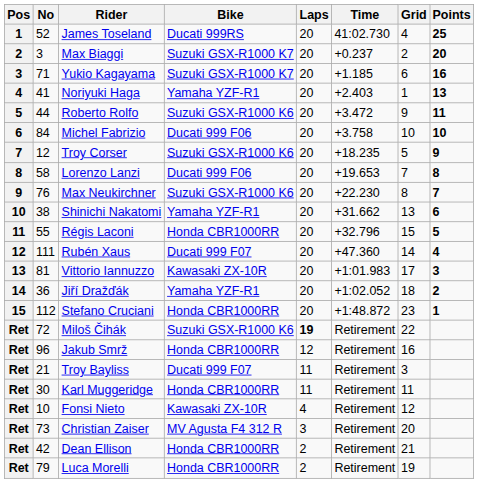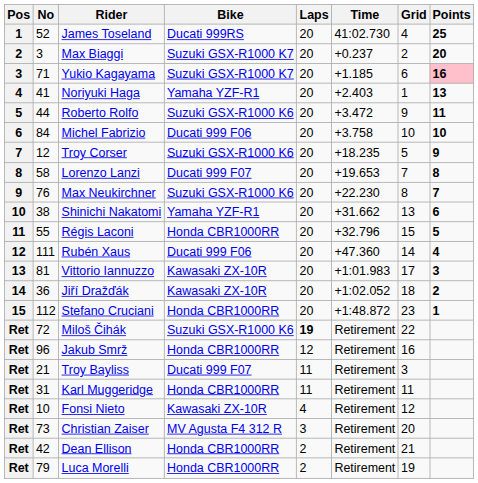 <table class="wikitable" style="font-size: 95%;">
 <tr>
 <th>Pos</th>
 <th>No</th>
 <th>Rider</th>
 <th>Bike</th>
 <th>Laps</th>
 <th>Time</th>
 <th>Grid</th>
 <th>Points</th>
 </tr>
 <tr>
 <th>1</th>
 <td>52</td>
 <td> <a href='#'>James Toseland</a></td>
 <td><a href='#'>Ducati 999RS</a></td>
 <td>20</td>
 <td>41:02.730</td>
 <td>4</td>
 <td><strong>25</strong></td>
 </tr>
 <tr>
 <th>2</th>
 <td>3</td>
 <td> <a href='#'>Max Biaggi</a></td>
 <td><a href='#'>Suzuki GSX-R1000 K7</a></td>
 <td>20</td>
 <td>+0.237</td>
 <td>2</td>
 <td><strong>20</strong></td>
 </tr>
 <tr>
 <th>3</th>
 <td>71</td>
 <td> <a href='#'>Yukio Kagayama</a></td>
 <td><a href='#'>Suzuki GSX-R1000 K7</a></td>
 <td>20</td>
 <td>+1.185</td>
 <td>6</td>
-<td><strong>16</strong></td>
+<td style="background: pink;"><strong>16</strong></td>
 </tr>
 <tr>
 <th>4</th>
 <td>41</td>
 <td> <a href='#'>Noriyuki Haga</a></td>
 <td><a href='#'>Yamaha YZF-R1</a></td>
 <td>20</td>
 <td>+2.403</td>
 <td>1</td>
 <td><strong>13</strong></td>
 </tr>
 <tr>
 <th>5</th>
 <td>44</td>
 <td> <a href='#'>Roberto Rolfo</a></td>
 <td><a href='#'>Suzuki GSX-R1000 K6</a></td>
 <td>20</td>
 <td>+3.472</td>
 <td>9</td>
 <td><strong>11</strong></td>
 </tr>
 <tr>
 <th>6</th>
 <td>84</td>
 <td> <a href='#'>Michel Fabrizio</a></td>
 <td><a href='#'>Ducati 999 F06</a></td>
 <td>20</td>
 <td>+3.758</td>
 <td>10</td>
 <td><strong>10</strong></td>
 </tr>
 <tr>
 <th>7</th>
 <td>12</td>
 <td> <a href='#'>Troy Corser</a></td>
 <td><a href='#'>Suzuki GSX-R1000 K6</a></td>
 <td>20</td>
 <td>+18.235</td>
 <td>5</td>
 <td><strong>9</strong></td>
 </tr>
 <tr>
 <th>8</th>
 <td>58</td>
 <td> <a href='#'>Lorenzo Lanzi</a></td>
-<td><a href='#'>Ducati 999 F06</a></td>
+<td><a href='#'>Ducati 999 F07</a></td>
 <td>20</td>
 <td>+19.653</td>
 <td>7</td>
 <td><strong>8</strong></td>
 </tr>
 <tr>
 <th>9</th>
 <td>76</td>
 <td> <a href='#'>Max Neukirchner</a></td>
 <td><a href='#'>Suzuki GSX-R1000 K6</a></td>
 <td>20</td>
 <td>+22.230</td>
 <td>8</td>
 <td><strong>7</strong></td>
 </tr>
 <tr>
 <th>10</th>
 <td>38</td>
 <td> <a href='#'>Shinichi Nakatomi</a></td>
 <td><a href='#'>Yamaha YZF-R1</a></td>
 <td>20</td>
 <td>+31.662</td>
 <td>13</td>
 <td><strong>6</strong></td>
 </tr>
 <tr>
 <th>11</th>
 <td>55</td>
 <td> <a href='#'>Régis Laconi</a></td>
 <td><a href='#'>Honda CBR1000RR</a></td>
 <td>20</td>
 <td>+32.796</td>
 <td>15</td>
 <td><strong>5</strong></td>
 </tr>
 <tr>
 <th>12</th>
 <td>111</td>
 <td> <a href='#'>Rubén Xaus</a></td>
-<td><a href='#'>Ducati 999 F07</a></td>
+<td><a href='#'>Ducati 999 F06</a></td>
 <td>20</td>
 <td>+47.360</td>
 <td>14</td>
 <td><strong>4</strong></td>
 </tr>
 <tr>
 <th>13</th>
 <td>81</td>
 <td> <a href='#'>Vittorio Iannuzzo</a></td>
 <td><a href='#'>Kawasaki ZX-10R</a></td>
 <td>20</td>
 <td>+1:01.983</td>
 <td>17</td>
 <td><strong>3</strong></td>
 </tr>
 <tr>
 <th>14</th>
 <td>36</td>
 <td> <a href='#'>Jiří Dražďák</a></td>
-<td><a href='#'>Yamaha YZF-R1</a></td>
+<td><a href='#'>Kawasaki ZX-10R</a></td>
 <td>20</td>
 <td>+1:02.052</td>
 <td>18</td>
 <td><strong>2</strong></td>
 </tr>
 <tr>
 <th>15</th>
 <td>112</td>
 <td> <a href='#'>Stefano Cruciani</a></td>
 <td><a href='#'>Honda CBR1000RR</a></td>
 <td>20</td>
 <td>+1:48.872</td>
 <td>23</td>
 <td><strong>1</strong></td>
 </tr>
 <tr>
 <th>Ret</th>
 <td>72</td>
 <td> <a href='#'>Miloš Čihák</a></td>
 <td><a href='#'>Suzuki GSX-R1000 K6</a></td>
 <td><strong>19</strong></td>
 <td>Retirement</td>
 <td>22</td>
 <td></td>
 </tr>
 <tr>
 <th>Ret</th>
 <td>96</td>
 <td> <a href='#'>Jakub Smrž</a></td>
 <td><a href='#'>Honda CBR1000RR</a></td>
 <td>12</td>
 <td>Retirement</td>
 <td>16</td>
 <td></td>
 </tr>
 <tr>
 <th>Ret</th>
 <td>21</td>
 <td> <a href='#'>Troy Bayliss</a></td>
 <td><a href='#'>Ducati 999 F07</a></td>
 <td>11</td>
 <td>Retirement</td>
 <td>3</td>
 <td></td>
 </tr>
 <tr>
 <th>Ret</th>
-<td>30</td>
+<td>31</td>
 <td> <a href='#'>Karl Muggeridge</a></td>
 <td><a href='#'>Honda CBR1000RR</a></td>
 <td>11</td>
 <td>Retirement</td>
 <td>11</td>
 <td></td>
 </tr>
 <tr>
 <th>Ret</th>
 <td>10</td>
 <td> <a href='#'>Fonsi Nieto</a></td>
 <td><a href='#'>Kawasaki ZX-10R</a></td>
 <td>4</td>
 <td>Retirement</td>
 <td>12</td>
 <td></td>
 </tr>
 <tr>
 <th>Ret</th>
 <td>73</td>
 <td> <a href='#'>Christian Zaiser</a></td>
 <td><a href='#'>MV Agusta F4 312 R</a></td>
 <td>3</td>
 <td>Retirement</td>
 <td>20</td>
 <td></td>
 </tr>
 <tr>
 <th>Ret</th>
 <td>42</td>
 <td> <a href='#'>Dean Ellison</a></td>
 <td><a href='#'>Honda CBR1000RR</a></td>
 <td>2</td>
 <td>Retirement</td>
 <td>21</td>
 <td></td>
 </tr>
 <tr>
 <th>Ret</th>
 <td>79</td>
 <td> <a href='#'>Luca Morelli</a></td>
 <td><a href='#'>Honda CBR1000RR</a></td>
 <td>2</td>
 <td>Retirement</td>
 <td>19</td>
 <td></td>
 </tr>
 </table>
